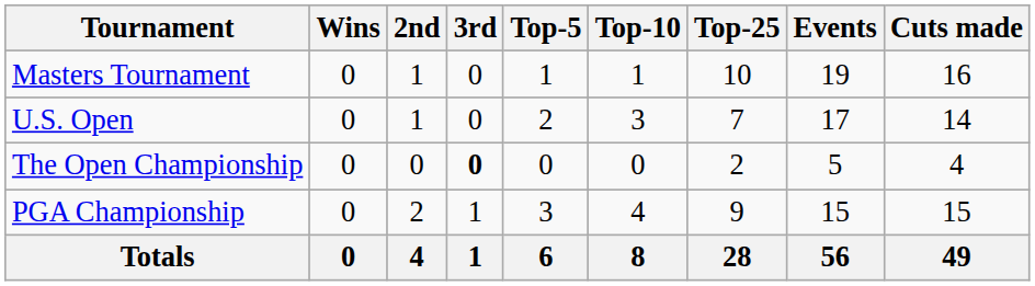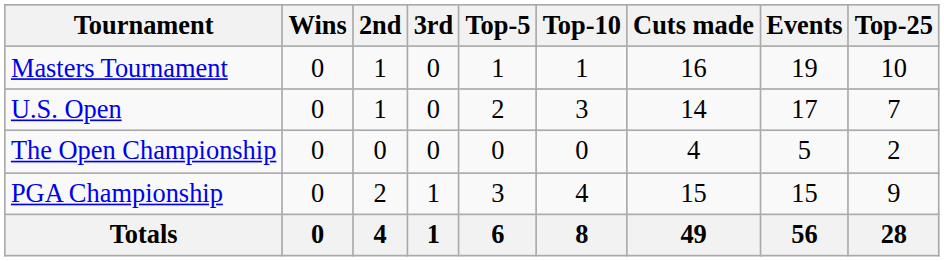 <table class=wikitable style=text-align:center>
 <tr>
 <th>Tournament</th>
 <th>Wins</th>
 <th>2nd</th>
 <th>3rd</th>
 <th>Top-5</th>
 <th>Top-10</th>
+<th>Cuts made</th>
+<th>Events</th>
 <th>Top-25</th>
-<th>Events</th>
-<th>Cuts made</th>
 </tr>
 <tr>
 <td align=left><a href='#'>Masters Tournament</a></td>
 <td>0</td>
 <td>1</td>
 <td>0</td>
 <td>1</td>
 <td>1</td>
+<td>16</td>
+<td>19</td>
 <td>10</td>
-<td>19</td>
-<td>16</td>
 </tr>
 <tr>
 <td align=left><a href='#'>U.S. Open</a></td>
 <td>0</td>
 <td>1</td>
 <td>0</td>
 <td>2</td>
 <td>3</td>
+<td>14</td>
+<td>17</td>
 <td>7</td>
-<td>17</td>
-<td>14</td>
 </tr>
 <tr>
 <td align=left><a href='#'>The Open Championship</a></td>
 <td>0</td>
 <td>0</td>
-<td><strong>0</strong></td>
 <td>0</td>
 <td>0</td>
+<td>0</td>
+<td>4</td>
+<td>5</td>
 <td>2</td>
-<td>5</td>
-<td>4</td>
 </tr>
 <tr>
 <td align=left><a href='#'>PGA Championship</a></td>
 <td>0</td>
 <td>2</td>
 <td>1</td>
 <td>3</td>
 <td>4</td>
-<td>9</td>
 <td>15</td>
 <td>15</td>
+<td>9</td>
 </tr>
 <tr>
 <th>Totals</th>
 <th>0</th>
 <th>4</th>
 <th>1</th>
 <th>6</th>
 <th>8</th>
+<th>49</th>
+<th>56</th>
 <th>28</th>
-<th>56</th>
-<th>49</th>
 </tr>
 </table>
